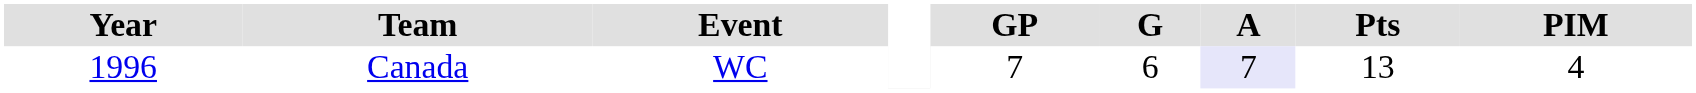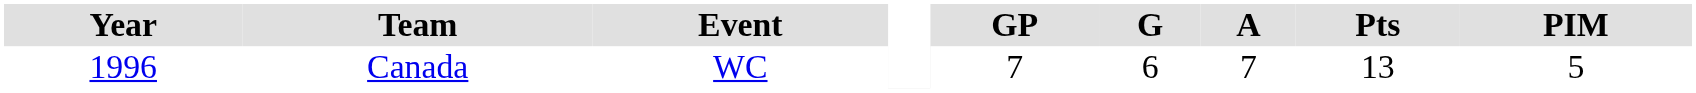 <table border="0" cellpadding="1" cellspacing="0" style="text-align:center; width:50em">
 <tr ALIGN="center" bgcolor="#e0e0e0">
 <th>Year</th>
 <th>Team</th>
 <th>Event</th>
 <th rowspan="99" bgcolor="#ffffff"> </th>
 <th>GP</th>
 <th>G</th>
 <th>A</th>
 <th>Pts</th>
 <th>PIM</th>
 </tr>
 <tr>
 <td><a href='#'>1996</a></td>
 <td><a href='#'>Canada</a></td>
 <td><a href='#'>WC</a></td>
 <td>7</td>
 <td>6</td>
-<td style="background: lavender;">7</td>
+<td>7</td>
 <td>13</td>
-<td>4</td>
+<td>5</td>
 </tr>
 </table>
